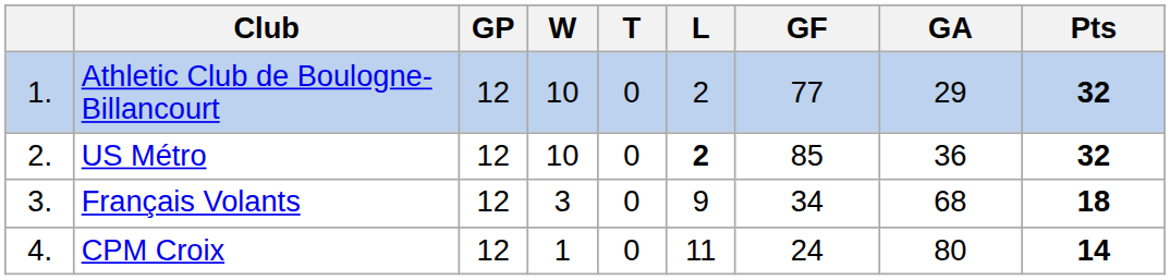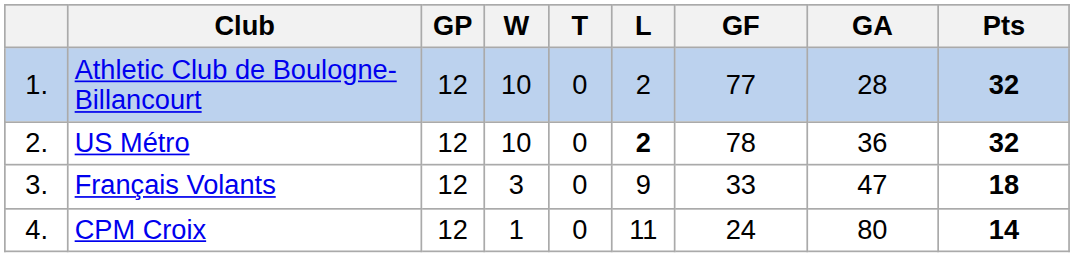 <table class="wikitable">
 <tr>
 <th width="30"></th>
 <th width="200">Club</th>
 <th width="30">GP</th>
 <th width="30">W</th>
 <th width="30">T</th>
 <th width="30">L</th>
 <th width="70">GF</th>
 <th width="70">GA</th>
 <th width="70">Pts</th>
 </tr>
 <tr bgcolor="#BCD2EE" align="center">
 <td>1.</td>
 <td align="left"><a href='#'>Athletic Club de Boulogne-Billancourt</a></td>
 <td>12</td>
 <td>10</td>
 <td>0</td>
 <td>2</td>
 <td>77</td>
-<td>29</td>
+<td>28</td>
 <td><strong>32</strong></td>
 </tr>
 <tr bgcolor="#FFFFFF" align="center">
 <td>2.</td>
 <td align="left"><a href='#'>US Métro</a></td>
 <td>12</td>
 <td>10</td>
 <td>0</td>
 <td><strong>2</strong></td>
-<td>85</td>
+<td>78</td>
 <td>36</td>
 <td><strong>32</strong></td>
 </tr>
 <tr bgcolor="#FFFFFF" align="center">
 <td>3.</td>
 <td align="left"><a href='#'>Français Volants</a></td>
 <td>12</td>
 <td>3</td>
 <td>0</td>
 <td>9</td>
-<td>34</td>
-<td>68</td>
+<td>33</td>
+<td>47</td>
 <td><strong>18</strong></td>
 </tr>
 <tr bgcolor="#FFFFFF" align="center">
 <td>4.</td>
 <td align="left"><a href='#'>CPM Croix</a></td>
 <td>12</td>
 <td>1</td>
 <td>0</td>
 <td>11</td>
 <td>24</td>
 <td>80</td>
 <td><strong>14</strong></td>
 </tr>
 </table>
